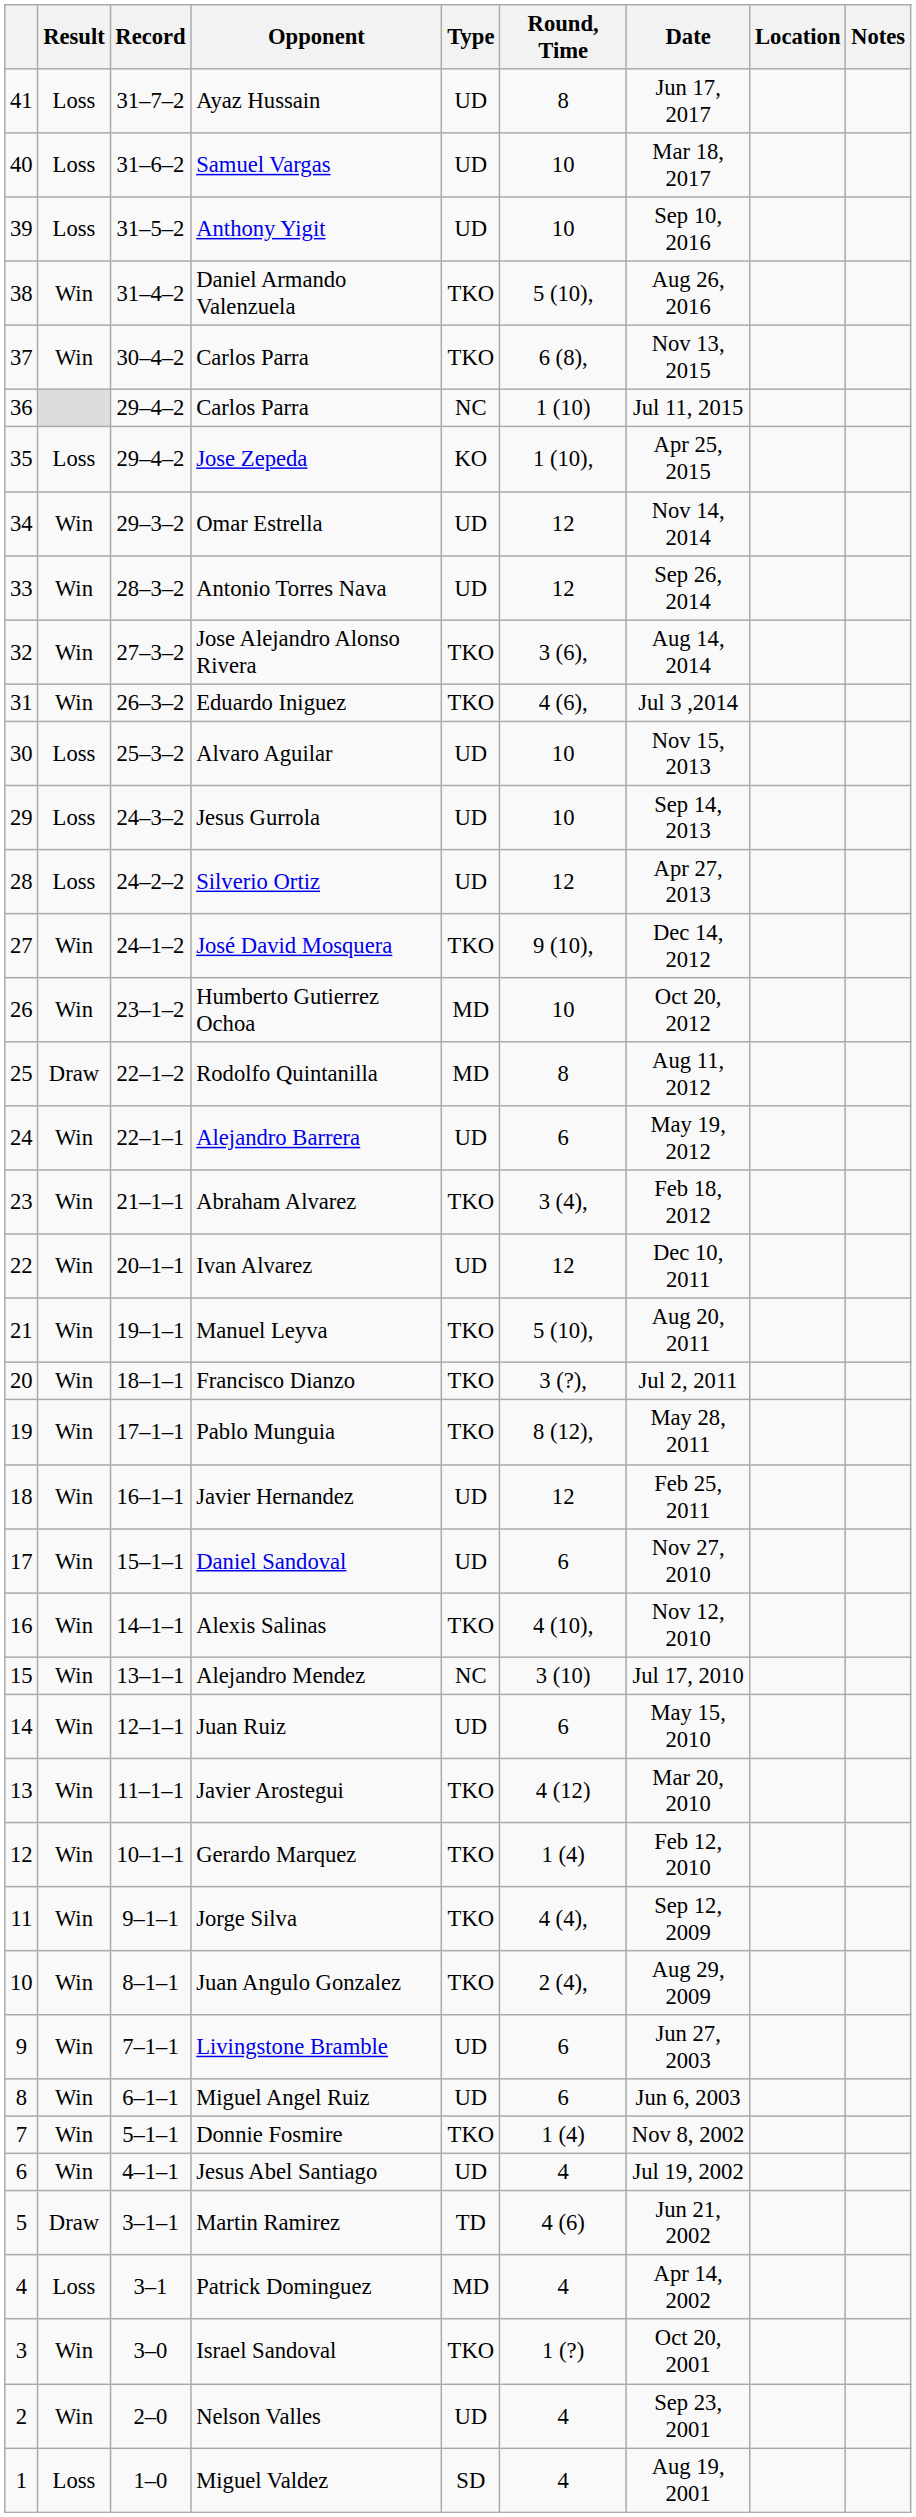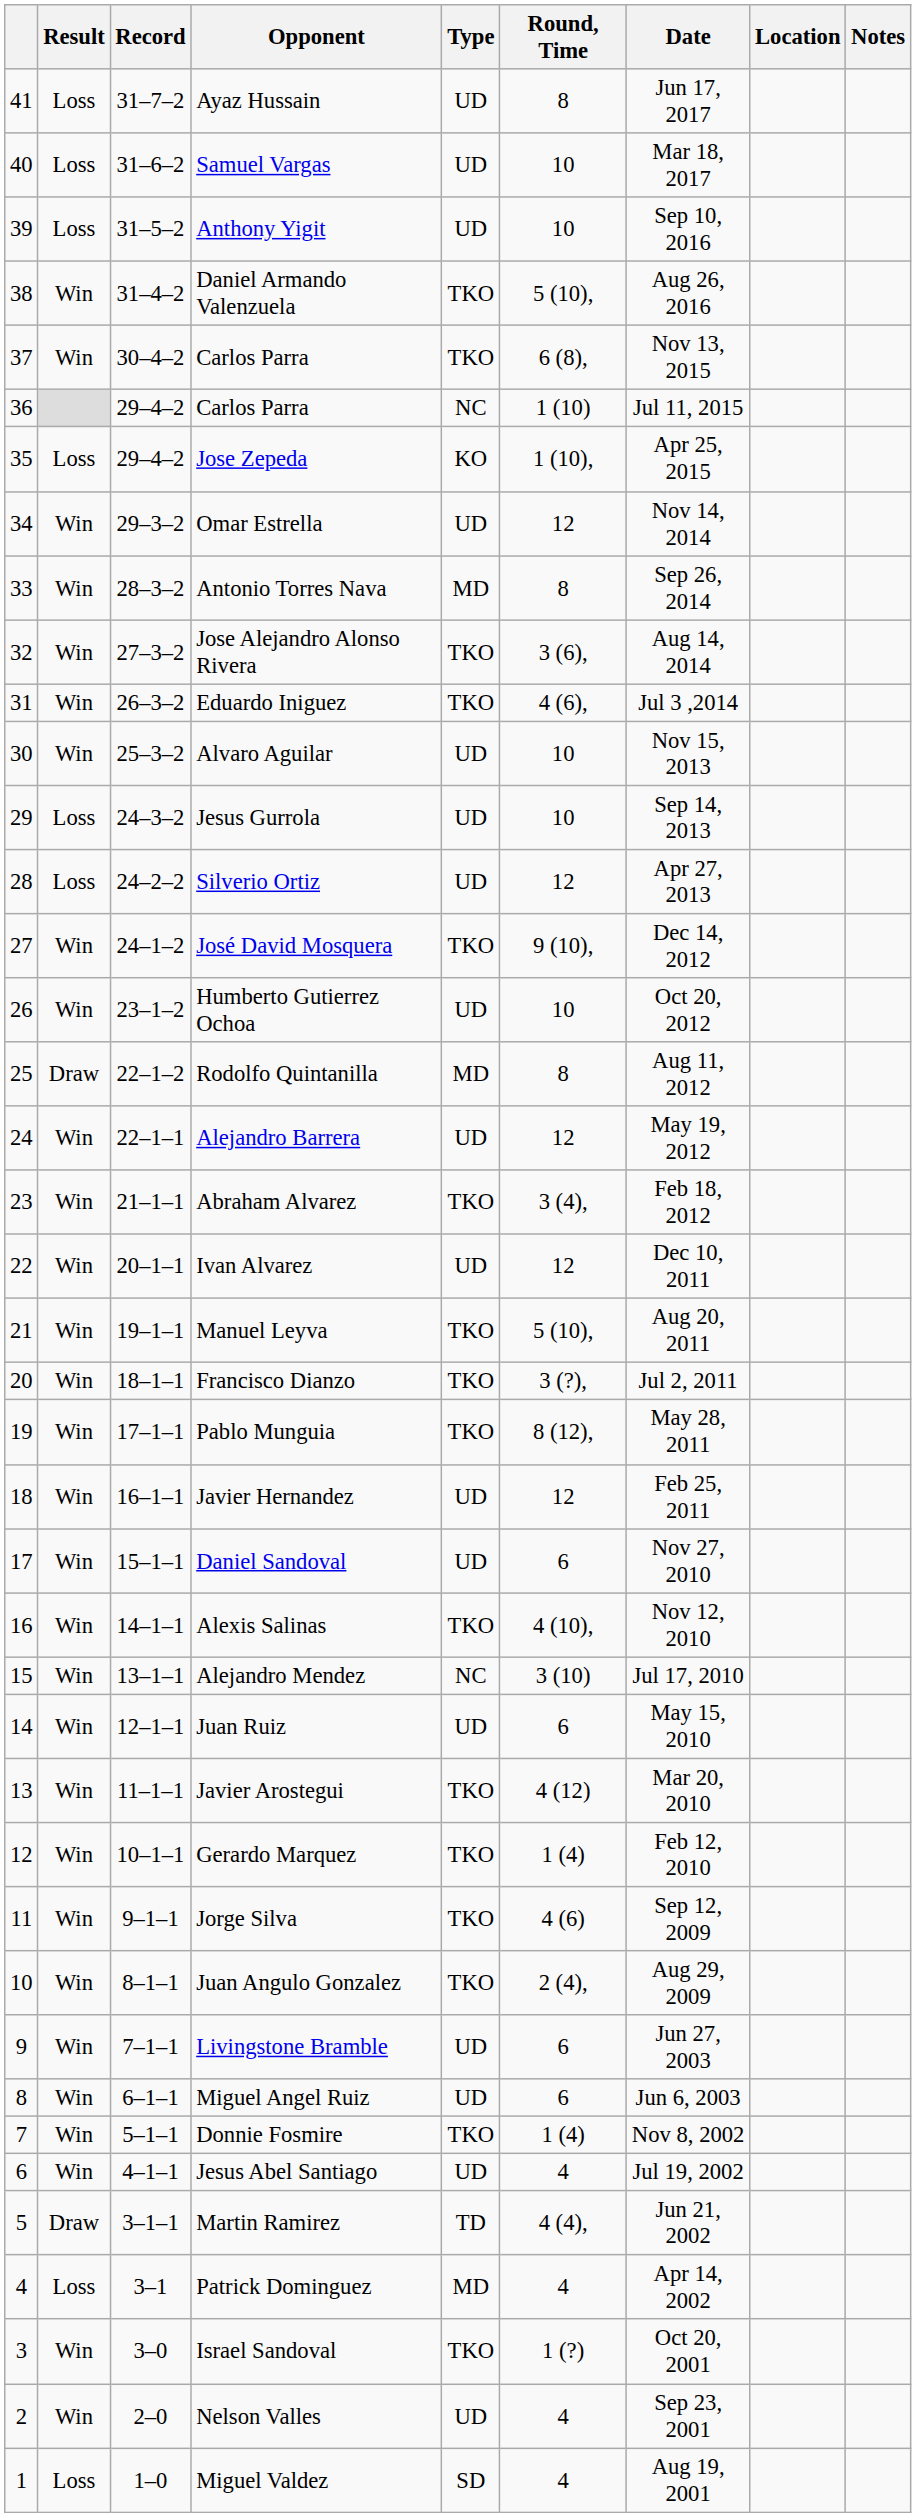 <table class="wikitable" style="text-align:center; font-size:95%">
 <tr>
 <th></th>
 <th>Result</th>
 <th>Record</th>
 <th>Opponent</th>
 <th>Type</th>
 <th>Round, Time</th>
 <th>Date</th>
 <th>Location</th>
 <th>Notes</th>
 </tr>
 <tr>
 <td>41</td>
 <td>Loss</td>
 <td>31–7–2 </td>
 <td align=left>Ayaz Hussain</td>
 <td>UD</td>
 <td>8</td>
 <td>Jun 17, 2017</td>
 <td align=left></td>
 <td></td>
 </tr>
 <tr>
 <td>40</td>
 <td>Loss</td>
 <td>31–6–2 </td>
 <td align=left><a href='#'>Samuel Vargas</a></td>
 <td>UD</td>
 <td>10</td>
 <td>Mar 18, 2017</td>
 <td align=left></td>
 <td align=left></td>
 </tr>
 <tr>
 <td>39</td>
 <td>Loss</td>
 <td>31–5–2 </td>
 <td align=left><a href='#'>Anthony Yigit</a></td>
 <td>UD</td>
 <td>10</td>
 <td>Sep 10, 2016</td>
 <td align=left></td>
 <td></td>
 </tr>
 <tr>
 <td>38</td>
 <td>Win</td>
 <td>31–4–2 </td>
 <td align=left>Daniel Armando Valenzuela</td>
 <td>TKO</td>
 <td>5 (10), </td>
 <td>Aug 26, 2016</td>
 <td align=left></td>
 <td></td>
 </tr>
 <tr>
 <td>37</td>
 <td>Win</td>
 <td>30–4–2 </td>
 <td align=left>Carlos Parra</td>
 <td>TKO</td>
 <td>6 (8), </td>
 <td>Nov 13, 2015</td>
 <td align=left></td>
 <td></td>
 </tr>
 <tr>
 <td>36</td>
 <td style="background: #DDD"></td>
 <td>29–4–2 </td>
 <td align=left>Carlos Parra</td>
 <td>NC</td>
 <td>1 (10)</td>
 <td>Jul 11, 2015</td>
 <td align=left></td>
 <td align=left></td>
 </tr>
 <tr>
 <td>35</td>
 <td>Loss</td>
 <td>29–4–2</td>
 <td align=left><a href='#'>Jose Zepeda</a></td>
 <td>KO</td>
 <td>1 (10), </td>
 <td>Apr 25, 2015</td>
 <td align=left></td>
 <td></td>
 </tr>
 <tr>
 <td>34</td>
 <td>Win</td>
 <td>29–3–2</td>
 <td align=left>Omar Estrella</td>
 <td>UD</td>
 <td>12</td>
 <td>Nov 14, 2014</td>
 <td align=left></td>
 <td align=left></td>
 </tr>
 <tr>
 <td>33</td>
 <td>Win</td>
 <td>28–3–2</td>
 <td align=left>Antonio Torres Nava</td>
-<td>UD</td>
-<td>12</td>
+<td>MD</td>
+<td>8</td>
 <td>Sep 26, 2014</td>
 <td align=left></td>
 <td></td>
 </tr>
 <tr>
 <td>32</td>
 <td>Win</td>
 <td>27–3–2</td>
 <td align=left>Jose Alejandro Alonso Rivera</td>
 <td>TKO</td>
 <td>3 (6), </td>
 <td>Aug 14, 2014</td>
 <td align=left></td>
 <td align=left></td>
 </tr>
 <tr>
 <td>31</td>
 <td>Win</td>
 <td>26–3–2</td>
 <td align=left>Eduardo Iniguez</td>
 <td>TKO</td>
 <td>4 (6), </td>
 <td>Jul 3 ,2014</td>
 <td align=left></td>
 <td></td>
 </tr>
 <tr>
 <td>30</td>
-<td>Loss</td>
+<td>Win</td>
 <td>25–3–2</td>
 <td align=left>Alvaro Aguilar</td>
 <td>UD</td>
 <td>10</td>
 <td>Nov 15, 2013</td>
 <td align=left></td>
 <td></td>
 </tr>
 <tr>
 <td>29</td>
 <td>Loss</td>
 <td>24–3–2</td>
 <td align=left>Jesus Gurrola</td>
 <td>UD</td>
 <td>10</td>
 <td>Sep 14, 2013</td>
 <td align=left></td>
 <td></td>
 </tr>
 <tr>
 <td>28</td>
 <td>Loss</td>
 <td>24–2–2</td>
 <td align=left><a href='#'>Silverio Ortiz</a></td>
 <td>UD</td>
 <td>12</td>
 <td>Apr 27, 2013</td>
 <td align=left></td>
 <td></td>
 </tr>
 <tr>
 <td>27</td>
 <td>Win</td>
 <td>24–1–2</td>
 <td align=left><a href='#'>José David Mosquera</a></td>
 <td>TKO</td>
 <td>9 (10), </td>
 <td>Dec 14, 2012</td>
 <td align=left></td>
 <td align=left></td>
 </tr>
 <tr>
 <td>26</td>
 <td>Win</td>
 <td>23–1–2</td>
 <td align=left>Humberto Gutierrez Ochoa</td>
-<td>MD</td>
+<td>UD</td>
 <td>10</td>
 <td>Oct 20, 2012</td>
 <td align=left></td>
 <td></td>
 </tr>
 <tr>
 <td>25</td>
 <td>Draw</td>
 <td>22–1–2</td>
 <td align=left>Rodolfo Quintanilla</td>
 <td>MD</td>
 <td>8</td>
 <td>Aug 11, 2012</td>
 <td align=left></td>
 <td></td>
 </tr>
 <tr>
 <td>24</td>
 <td>Win</td>
 <td>22–1–1</td>
 <td align=left><a href='#'>Alejandro Barrera</a></td>
 <td>UD</td>
-<td>6</td>
+<td>12</td>
 <td>May 19, 2012</td>
 <td align=left></td>
 <td></td>
 </tr>
 <tr>
 <td>23</td>
 <td>Win</td>
 <td>21–1–1</td>
 <td align=left>Abraham Alvarez</td>
 <td>TKO</td>
 <td>3 (4), </td>
 <td>Feb 18, 2012</td>
 <td align=left></td>
 <td></td>
 </tr>
 <tr>
 <td>22</td>
 <td>Win</td>
 <td>20–1–1</td>
 <td align=left>Ivan Alvarez</td>
 <td>UD</td>
 <td>12</td>
 <td>Dec 10, 2011</td>
 <td align=left></td>
 <td align=left></td>
 </tr>
 <tr>
 <td>21</td>
 <td>Win</td>
 <td>19–1–1</td>
 <td align=left>Manuel Leyva</td>
 <td>TKO</td>
 <td>5 (10), </td>
 <td>Aug 20, 2011</td>
 <td align=left></td>
 <td></td>
 </tr>
 <tr>
 <td>20</td>
 <td>Win</td>
 <td>18–1–1</td>
 <td align=left>Francisco Dianzo</td>
 <td>TKO</td>
 <td>3 (?), </td>
 <td>Jul 2, 2011</td>
 <td align=left></td>
 <td></td>
 </tr>
 <tr>
 <td>19</td>
 <td>Win</td>
 <td>17–1–1</td>
 <td align=left>Pablo Munguia</td>
 <td>TKO</td>
 <td>8 (12), </td>
 <td>May 28, 2011</td>
 <td align=left></td>
 <td align=left></td>
 </tr>
 <tr>
 <td>18</td>
 <td>Win</td>
 <td>16–1–1</td>
 <td align=left>Javier Hernandez</td>
 <td>UD</td>
 <td>12</td>
 <td>Feb 25, 2011</td>
 <td align=left></td>
 <td align=left></td>
 </tr>
 <tr>
 <td>17</td>
 <td>Win</td>
 <td>15–1–1</td>
 <td align=left><a href='#'>Daniel Sandoval</a></td>
 <td>UD</td>
 <td>6</td>
 <td>Nov 27, 2010</td>
 <td align=left></td>
 <td></td>
 </tr>
 <tr>
 <td>16</td>
 <td>Win</td>
 <td>14–1–1</td>
 <td align=left>Alexis Salinas</td>
 <td>TKO</td>
 <td>4 (10), </td>
 <td>Nov 12, 2010</td>
 <td align=left></td>
 <td></td>
 </tr>
 <tr>
 <td>15</td>
 <td>Win</td>
 <td>13–1–1</td>
 <td align=left>Alejandro Mendez</td>
 <td>NC</td>
 <td>3 (10)</td>
 <td>Jul 17, 2010</td>
 <td align=left></td>
 <td></td>
 </tr>
 <tr>
 <td>14</td>
 <td>Win</td>
 <td>12–1–1</td>
 <td align=left>Juan Ruiz</td>
 <td>UD</td>
 <td>6</td>
 <td>May 15, 2010</td>
 <td align=left></td>
 <td></td>
 </tr>
 <tr>
 <td>13</td>
 <td>Win</td>
 <td>11–1–1</td>
 <td align=left>Javier Arostegui</td>
 <td>TKO</td>
 <td>4 (12)</td>
 <td>Mar 20, 2010</td>
 <td align=left></td>
 <td align=left></td>
 </tr>
 <tr>
 <td>12</td>
 <td>Win</td>
 <td>10–1–1</td>
 <td align=left>Gerardo Marquez</td>
 <td>TKO</td>
 <td>1 (4)</td>
 <td>Feb 12, 2010</td>
 <td align=left></td>
 <td></td>
 </tr>
 <tr>
 <td>11</td>
 <td>Win</td>
 <td>9–1–1</td>
 <td align=left>Jorge Silva</td>
 <td>TKO</td>
-<td>4 (4), </td>
+<td>4 (6)</td>
 <td>Sep 12, 2009</td>
 <td align=left></td>
 <td></td>
 </tr>
 <tr>
 <td>10</td>
 <td>Win</td>
 <td>8–1–1</td>
 <td align=left>Juan Angulo Gonzalez</td>
 <td>TKO</td>
 <td>2 (4), </td>
 <td>Aug 29, 2009</td>
 <td align=left></td>
 <td></td>
 </tr>
 <tr>
 <td>9</td>
 <td>Win</td>
 <td>7–1–1</td>
 <td align=left><a href='#'>Livingstone Bramble</a></td>
 <td>UD</td>
 <td>6</td>
 <td>Jun 27, 2003</td>
 <td align=left></td>
 <td></td>
 </tr>
 <tr>
 <td>8</td>
 <td>Win</td>
 <td>6–1–1</td>
 <td align=left>Miguel Angel Ruiz</td>
 <td>UD</td>
 <td>6</td>
 <td>Jun 6, 2003</td>
 <td align=left></td>
 <td></td>
 </tr>
 <tr>
 <td>7</td>
 <td>Win</td>
 <td>5–1–1</td>
 <td align=left>Donnie Fosmire</td>
 <td>TKO</td>
 <td>1 (4)</td>
 <td>Nov 8, 2002</td>
 <td align=left></td>
 <td></td>
 </tr>
 <tr>
 <td>6</td>
 <td>Win</td>
 <td>4–1–1</td>
 <td align=left>Jesus Abel Santiago</td>
 <td>UD</td>
 <td>4</td>
 <td>Jul 19, 2002</td>
 <td align=left></td>
 <td></td>
 </tr>
 <tr>
 <td>5</td>
 <td>Draw</td>
 <td>3–1–1</td>
 <td align=left>Martin Ramirez</td>
 <td>TD</td>
-<td>4 (6)</td>
+<td>4 (4), </td>
 <td>Jun 21, 2002</td>
 <td align=left></td>
 <td></td>
 </tr>
 <tr>
 <td>4</td>
 <td>Loss</td>
 <td>3–1</td>
 <td align=left>Patrick Dominguez</td>
 <td>MD</td>
 <td>4</td>
 <td>Apr 14, 2002</td>
 <td align=left></td>
 <td></td>
 </tr>
 <tr>
 <td>3</td>
 <td>Win</td>
 <td>3–0</td>
 <td align=left>Israel Sandoval</td>
 <td>TKO</td>
 <td>1 (?)</td>
 <td>Oct 20, 2001</td>
 <td align=left></td>
 <td></td>
 </tr>
 <tr>
 <td>2</td>
 <td>Win</td>
 <td>2–0</td>
 <td align=left>Nelson Valles</td>
 <td>UD</td>
 <td>4</td>
 <td>Sep 23, 2001</td>
 <td align=left></td>
 <td></td>
 </tr>
 <tr>
 <td>1</td>
 <td>Loss</td>
 <td>1–0</td>
 <td align=left>Miguel Valdez</td>
 <td>SD</td>
 <td>4</td>
 <td>Aug 19, 2001</td>
 <td align=left></td>
 <td></td>
 </tr>
 </table>
